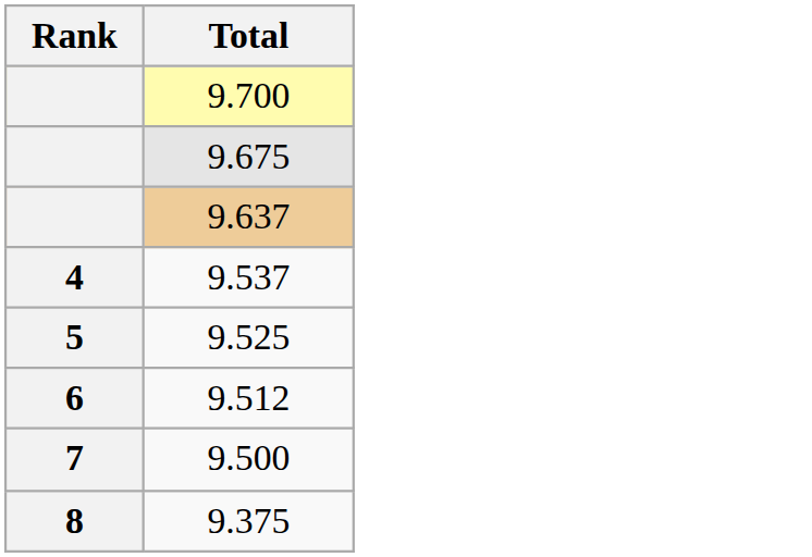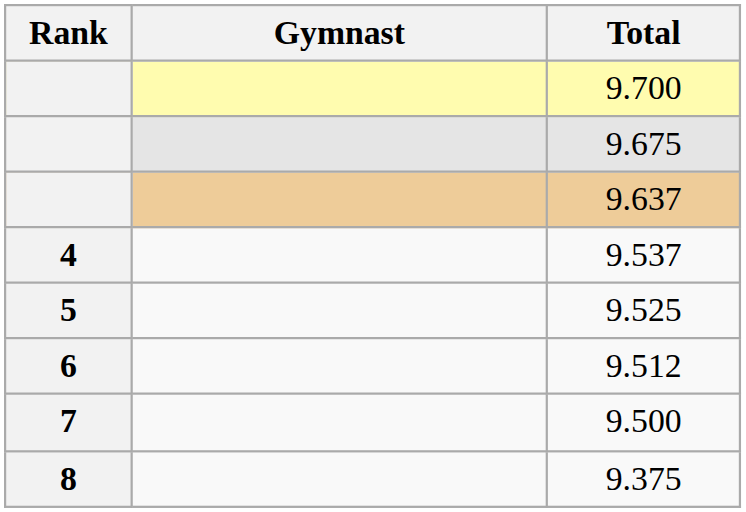 <table class="wikitable sortable" style="text-align:center; font-size:95%">
 <tr>
 <th scope="col" style="width:50px;">Rank</th>
+<th scope="col" style="width:180px;">Gymnast</th>
 <th scope="col" style="width:80px;">Total</th>
 </tr>
 <tr style="background:#fffcaf;">
 <th scope=row style="text-align:center"></th>
+<td style="text-align:left;"></td>
 <td>9.700</td>
 </tr>
 <tr style="background:#e5e5e5;">
 <th scope=row style="text-align:center"></th>
+<td style="text-align:left;"></td>
 <td>9.675</td>
 </tr>
 <tr style="background:#ec9;">
 <th scope=row style="text-align:center"></th>
+<td style="text-align:left;"></td>
 <td>9.637</td>
 </tr>
 <tr>
 <th scope=row style="text-align:center">4</th>
+<td style="text-align:left;"></td>
 <td>9.537</td>
 </tr>
 <tr>
 <th scope=row style="text-align:center">5</th>
+<td style="text-align:left;"></td>
 <td>9.525</td>
 </tr>
 <tr>
 <th scope=row style="text-align:center">6</th>
+<td style="text-align:left;"></td>
 <td>9.512</td>
 </tr>
 <tr>
 <th scope=row style="text-align:center">7</th>
+<td style="text-align:left;"></td>
 <td>9.500</td>
 </tr>
 <tr>
 <th scope=row style="text-align:center">8</th>
+<td style="text-align:left;"></td>
 <td>9.375</td>
 </tr>
 </table>
